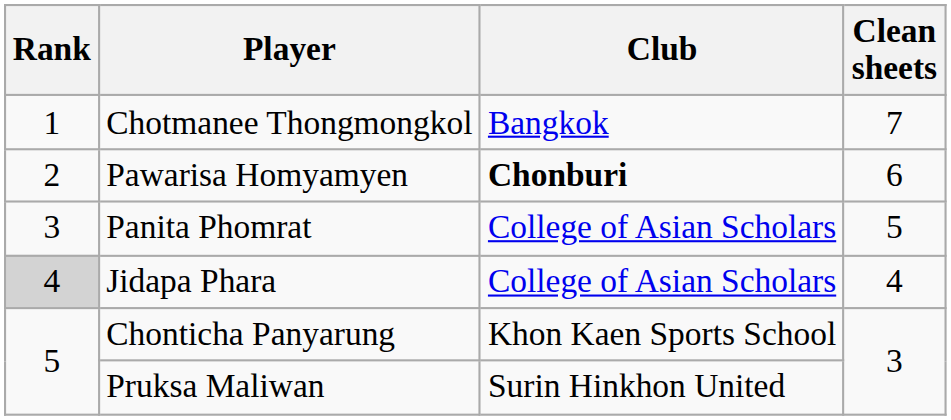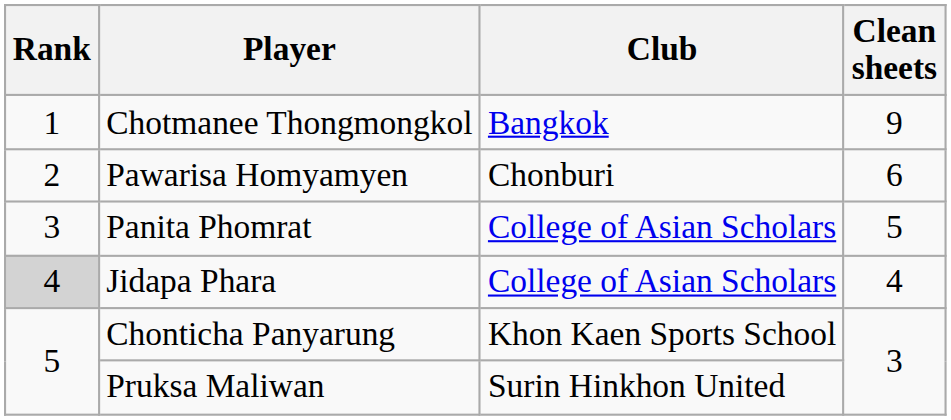 <table class="wikitable" style="text-align:center">
 <tr>
 <th>Rank</th>
 <th>Player</th>
 <th>Club</th>
 <th>Clean<br>sheets</th>
 </tr>
 <tr>
 <td>1</td>
 <td align="left"> Chotmanee Thongmongkol</td>
 <td align="left"><a href='#'>Bangkok</a></td>
-<td>7</td>
+<td>9</td>
 </tr>
 <tr>
 <td>2</td>
 <td align="left"> Pawarisa Homyamyen</td>
-<td align="left"><strong>Chonburi</strong></td>
+<td align="left">Chonburi</td>
 <td>6</td>
 </tr>
 <tr>
 <td>3</td>
 <td align="left"> Panita Phomrat</td>
 <td align="left"><a href='#'>College of Asian Scholars</a></td>
 <td>5</td>
 </tr>
 <tr>
 <td style="background: lightgrey;">4</td>
 <td align="left"> Jidapa Phara</td>
 <td align="left"><a href='#'>College of Asian Scholars</a></td>
 <td>4</td>
 </tr>
 <tr>
 <td rowspan="2">5</td>
 <td align="left"> Chonticha Panyarung</td>
 <td align="left">Khon Kaen Sports School</td>
 <td rowspan="2">3</td>
 </tr>
 <tr>
 <td align="left"> Pruksa Maliwan</td>
 <td align="left">Surin Hinkhon United</td>
 </tr>
 </table>
